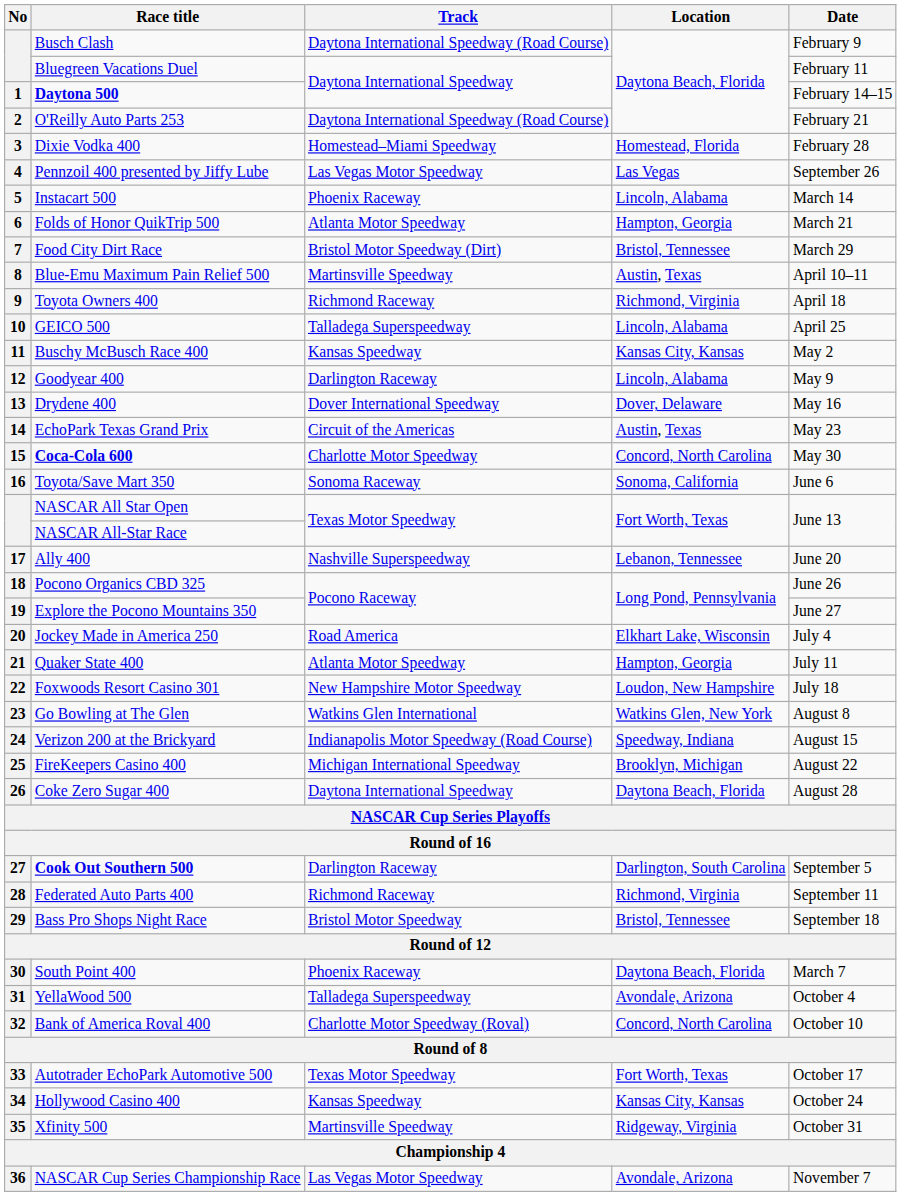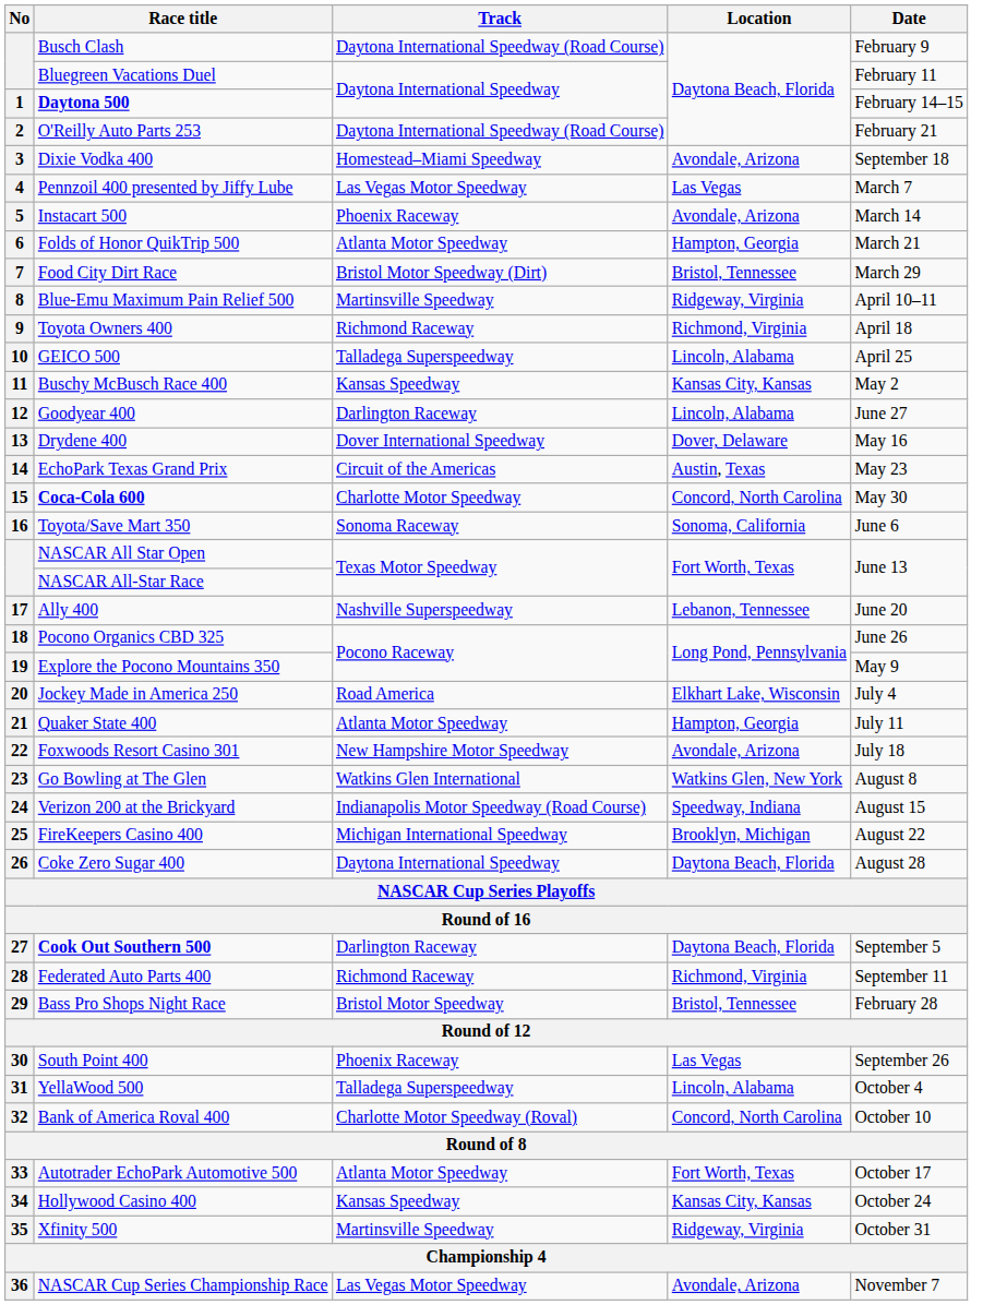 <table class="wikitable" style="font-size:85%">
 <tr>
 <th>No</th>
 <th>Race title</th>
 <th><a href='#'>Track</a></th>
 <th>Location</th>
 <th>Date</th>
 </tr>
 <tr>
 <th rowspan=2></th>
 <td><a href='#'>Busch Clash</a></td>
 <td> <a href='#'>Daytona International Speedway (Road Course)</a></td>
 <td rowspan=4><a href='#'>Daytona Beach, Florida</a></td>
 <td>February 9</td>
 </tr>
 <tr>
 <td><a href='#'>Bluegreen Vacations Duel</a></td>
 <td rowspan=2> <a href='#'>Daytona International Speedway</a></td>
 <td>February 11</td>
 </tr>
 <tr>
 <th>1</th>
 <td><strong><a href='#'>Daytona 500</a></strong></td>
 <td>February 14–15</td>
 </tr>
 <tr>
 <th>2</th>
 <td><a href='#'>O'Reilly Auto Parts 253</a></td>
 <td> <a href='#'>Daytona International Speedway (Road Course)</a></td>
 <td>February 21</td>
 </tr>
 <tr>
 <th>3</th>
 <td><a href='#'>Dixie Vodka 400</a></td>
 <td> <a href='#'>Homestead–Miami Speedway</a></td>
-<td><a href='#'>Homestead, Florida</a></td>
-<td>February 28</td>
+<td><a href='#'>Avondale, Arizona</a></td>
+<td>September 18</td>
 </tr>
 <tr>
 <th>4</th>
 <td><a href='#'>Pennzoil 400 presented by Jiffy Lube</a></td>
 <td> <a href='#'>Las Vegas Motor Speedway</a></td>
 <td><a href='#'>Las Vegas</a></td>
-<td>September 26</td>
+<td>March 7</td>
 </tr>
 <tr>
 <th>5</th>
 <td><a href='#'>Instacart 500</a></td>
 <td> <a href='#'>Phoenix Raceway</a></td>
-<td><a href='#'>Lincoln, Alabama</a></td>
+<td><a href='#'>Avondale, Arizona</a></td>
 <td>March 14</td>
 </tr>
 <tr>
 <th>6</th>
 <td><a href='#'>Folds of Honor QuikTrip 500</a></td>
 <td> <a href='#'>Atlanta Motor Speedway</a></td>
 <td><a href='#'>Hampton, Georgia</a></td>
 <td>March 21</td>
 </tr>
 <tr>
 <th>7</th>
 <td><a href='#'>Food City Dirt Race</a></td>
 <td> <a href='#'>Bristol Motor Speedway (Dirt)</a></td>
 <td><a href='#'>Bristol, Tennessee</a></td>
 <td>March 29</td>
 </tr>
 <tr>
 <th>8</th>
 <td><a href='#'>Blue-Emu Maximum Pain Relief 500</a></td>
 <td> <a href='#'>Martinsville Speedway</a></td>
-<td><a href='#'>Austin</a>, <a href='#'>Texas</a></td>
+<td><a href='#'>Ridgeway, Virginia</a></td>
 <td>April 10–11</td>
 </tr>
 <tr>
 <th>9</th>
 <td><a href='#'>Toyota Owners 400</a></td>
 <td> <a href='#'>Richmond Raceway</a></td>
 <td><a href='#'>Richmond, Virginia</a></td>
 <td>April 18</td>
 </tr>
 <tr>
 <th>10</th>
 <td><a href='#'>GEICO 500</a></td>
 <td> <a href='#'>Talladega Superspeedway</a></td>
 <td><a href='#'>Lincoln, Alabama</a></td>
 <td>April 25</td>
 </tr>
 <tr>
 <th>11</th>
 <td><a href='#'>Buschy McBusch Race 400</a></td>
 <td> <a href='#'>Kansas Speedway</a></td>
 <td><a href='#'>Kansas City, Kansas</a></td>
 <td>May 2</td>
 </tr>
 <tr>
 <th>12</th>
 <td><a href='#'>Goodyear 400</a></td>
 <td> <a href='#'>Darlington Raceway</a></td>
 <td><a href='#'>Lincoln, Alabama</a></td>
-<td>May 9</td>
+<td>June 27</td>
 </tr>
 <tr>
 <th>13</th>
 <td><a href='#'>Drydene 400</a></td>
 <td> <a href='#'>Dover International Speedway</a></td>
 <td><a href='#'>Dover, Delaware</a></td>
 <td>May 16</td>
 </tr>
 <tr>
 <th>14</th>
 <td><a href='#'>EchoPark Texas Grand Prix</a></td>
 <td> <a href='#'>Circuit of the Americas</a></td>
 <td><a href='#'>Austin</a>, <a href='#'>Texas</a></td>
 <td>May 23</td>
 </tr>
 <tr>
 <th>15</th>
 <td><strong><a href='#'>Coca-Cola 600</a></strong></td>
 <td> <a href='#'>Charlotte Motor Speedway</a></td>
 <td><a href='#'>Concord, North Carolina</a></td>
 <td>May 30</td>
 </tr>
 <tr>
 <th>16</th>
 <td><a href='#'>Toyota/Save Mart 350</a></td>
 <td> <a href='#'>Sonoma Raceway</a></td>
 <td><a href='#'>Sonoma, California</a></td>
 <td>June 6</td>
 </tr>
 <tr>
 <th rowspan=2></th>
 <td><a href='#'>NASCAR All Star Open</a></td>
 <td rowspan=2> <a href='#'>Texas Motor Speedway</a></td>
 <td rowspan=2><a href='#'>Fort Worth, Texas</a></td>
 <td rowspan=2>June 13</td>
 </tr>
 <tr>
 <td><a href='#'>NASCAR All-Star Race</a></td>
 </tr>
 <tr>
 <th>17</th>
 <td><a href='#'>Ally 400</a></td>
 <td> <a href='#'>Nashville Superspeedway</a></td>
 <td><a href='#'>Lebanon, Tennessee</a></td>
 <td>June 20</td>
 </tr>
 <tr>
 <th>18</th>
 <td><a href='#'>Pocono Organics CBD 325</a></td>
 <td rowspan=2> <a href='#'>Pocono Raceway</a></td>
 <td rowspan=2><a href='#'>Long Pond, Pennsylvania</a></td>
 <td>June 26</td>
 </tr>
 <tr>
 <th>19</th>
 <td><a href='#'>Explore the Pocono Mountains 350</a></td>
-<td>June 27</td>
+<td>May 9</td>
 </tr>
 <tr>
 <th>20</th>
 <td><a href='#'>Jockey Made in America 250</a></td>
 <td> <a href='#'>Road America</a></td>
 <td><a href='#'>Elkhart Lake, Wisconsin</a></td>
 <td>July 4</td>
 </tr>
 <tr>
 <th>21</th>
 <td><a href='#'>Quaker State 400</a></td>
 <td> <a href='#'>Atlanta Motor Speedway</a></td>
 <td><a href='#'>Hampton, Georgia</a></td>
 <td>July 11</td>
 </tr>
 <tr>
 <th>22</th>
 <td><a href='#'>Foxwoods Resort Casino 301</a></td>
 <td> <a href='#'>New Hampshire Motor Speedway</a></td>
-<td><a href='#'>Loudon, New Hampshire</a></td>
+<td><a href='#'>Avondale, Arizona</a></td>
 <td>July 18</td>
 </tr>
 <tr>
 <th>23</th>
 <td><a href='#'>Go Bowling at The Glen</a></td>
 <td> <a href='#'>Watkins Glen International</a></td>
 <td><a href='#'>Watkins Glen, New York</a></td>
 <td>August 8</td>
 </tr>
 <tr>
 <th>24</th>
 <td><a href='#'>Verizon 200 at the Brickyard</a></td>
 <td> <a href='#'>Indianapolis Motor Speedway (Road Course)</a></td>
 <td><a href='#'>Speedway, Indiana</a></td>
 <td>August 15</td>
 </tr>
 <tr>
 <th>25</th>
 <td><a href='#'>FireKeepers Casino 400</a></td>
 <td> <a href='#'>Michigan International Speedway</a></td>
 <td><a href='#'>Brooklyn, Michigan</a></td>
 <td>August 22</td>
 </tr>
 <tr>
 <th>26</th>
 <td><a href='#'>Coke Zero Sugar 400</a></td>
 <td> <a href='#'>Daytona International Speedway</a></td>
 <td><a href='#'>Daytona Beach, Florida</a></td>
 <td>August 28</td>
 </tr>
 <tr>
 <th colspan=5><a href='#'>NASCAR Cup Series Playoffs</a></th>
 </tr>
 <tr>
 <th colspan=5>Round of 16</th>
 </tr>
 <tr>
 <th>27</th>
 <td><strong><a href='#'>Cook Out Southern 500</a></strong></td>
 <td> <a href='#'>Darlington Raceway</a></td>
-<td><a href='#'>Darlington, South Carolina</a></td>
+<td><a href='#'>Daytona Beach, Florida</a></td>
 <td>September 5</td>
 </tr>
 <tr>
 <th>28</th>
 <td><a href='#'>Federated Auto Parts 400</a></td>
 <td> <a href='#'>Richmond Raceway</a></td>
 <td><a href='#'>Richmond, Virginia</a></td>
 <td>September 11</td>
 </tr>
 <tr>
 <th>29</th>
 <td><a href='#'>Bass Pro Shops Night Race</a></td>
 <td> <a href='#'>Bristol Motor Speedway</a></td>
 <td><a href='#'>Bristol, Tennessee</a></td>
-<td>September 18</td>
+<td>February 28</td>
 </tr>
 <tr>
 <th colspan=5>Round of 12</th>
 </tr>
 <tr>
 <th>30</th>
 <td><a href='#'>South Point 400</a></td>
 <td> <a href='#'>Phoenix Raceway</a></td>
-<td><a href='#'>Daytona Beach, Florida</a></td>
-<td>March 7</td>
+<td><a href='#'>Las Vegas</a></td>
+<td>September 26</td>
 </tr>
 <tr>
 <th>31</th>
 <td><a href='#'>YellaWood 500</a></td>
 <td> <a href='#'>Talladega Superspeedway</a></td>
-<td><a href='#'>Avondale, Arizona</a></td>
+<td><a href='#'>Lincoln, Alabama</a></td>
 <td>October 4</td>
 </tr>
 <tr>
 <th>32</th>
 <td><a href='#'>Bank of America Roval 400</a></td>
 <td> <a href='#'>Charlotte Motor Speedway (Roval)</a></td>
 <td><a href='#'>Concord, North Carolina</a></td>
 <td>October 10</td>
 </tr>
 <tr>
 <th colspan=5>Round of 8</th>
 </tr>
 <tr>
 <th>33</th>
 <td><a href='#'>Autotrader EchoPark Automotive 500</a></td>
-<td> <a href='#'>Texas Motor Speedway</a></td>
+<td> <a href='#'>Atlanta Motor Speedway</a></td>
 <td><a href='#'>Fort Worth, Texas</a></td>
 <td>October 17</td>
 </tr>
 <tr>
 <th>34</th>
 <td><a href='#'>Hollywood Casino 400</a></td>
 <td> <a href='#'>Kansas Speedway</a></td>
 <td><a href='#'>Kansas City, Kansas</a></td>
 <td>October 24</td>
 </tr>
 <tr>
 <th>35</th>
 <td><a href='#'>Xfinity 500</a></td>
 <td> <a href='#'>Martinsville Speedway</a></td>
 <td><a href='#'>Ridgeway, Virginia</a></td>
 <td>October 31</td>
 </tr>
 <tr>
 <th colspan=5>Championship 4</th>
 </tr>
 <tr>
 <th>36</th>
 <td><a href='#'>NASCAR Cup Series Championship Race</a></td>
 <td> <a href='#'>Las Vegas Motor Speedway</a></td>
 <td><a href='#'>Avondale, Arizona</a></td>
 <td>November 7</td>
 </tr>
 </table>
